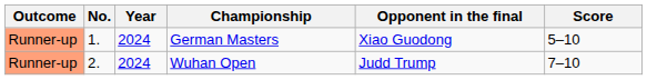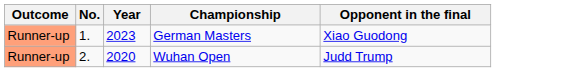 <table class="sortable wikitable">
 <tr>
 <th width="80">Outcome</th>
 <th width="20">No.</th>
 <th width="50">Year</th>
 <th width="200">Championship</th>
 <th width="200">Opponent in the final</th>
-<th width="100">Score</th>
 </tr>
 <tr>
 <td style="background:#ffa07a;">Runner-up</td>
 <td>1.</td>
-<td><a href='#'>2024</a></td>
+<td><a href='#'>2023</a></td>
 <td><a href='#'>German Masters</a></td>
 <td> <a href='#'>Xiao Guodong</a></td>
-<td>5–10</td>
 </tr>
 <tr>
 <td style="background:#ffa07a;">Runner-up</td>
 <td>2.</td>
-<td><a href='#'>2024</a></td>
+<td><a href='#'>2020</a></td>
 <td><a href='#'>Wuhan Open</a></td>
 <td> <a href='#'>Judd Trump</a></td>
-<td>7–10</td>
 </tr>
 </table>
